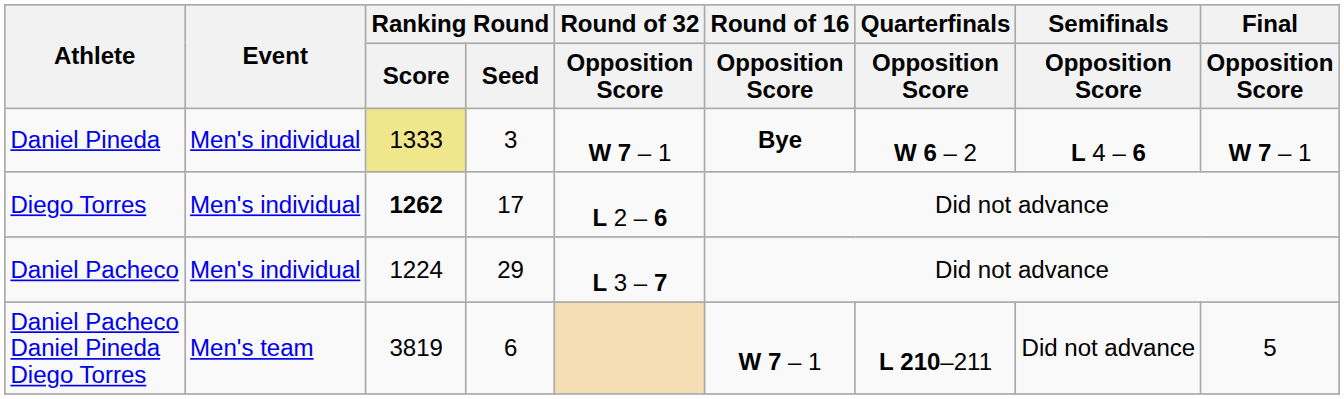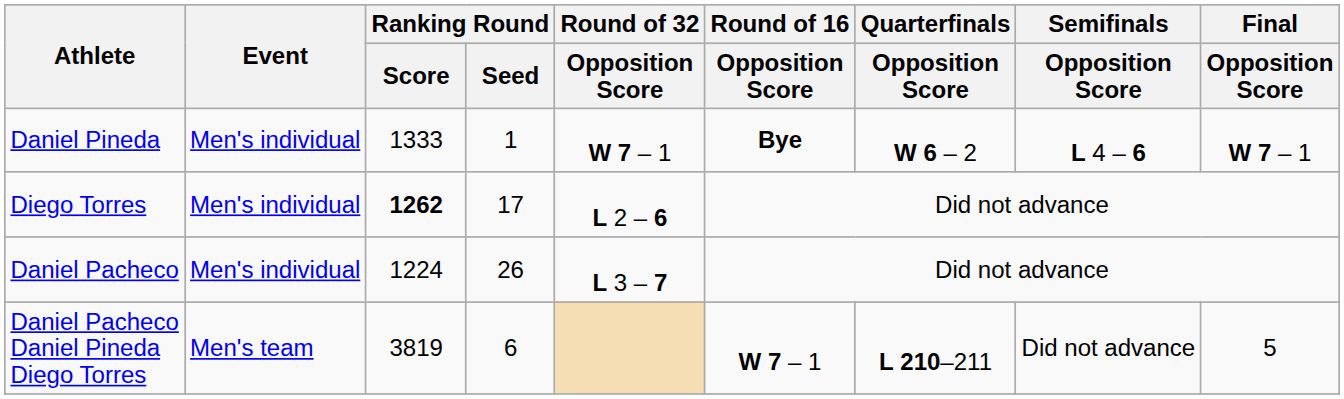 <table class="wikitable" style="font-size:90%">
 <tr>
 <th rowspan="2">Athlete</th>
 <th rowspan="2">Event</th>
 <th colspan="2">Ranking Round</th>
 <th>Round of 32</th>
 <th>Round of 16</th>
 <th>Quarterfinals</th>
 <th>Semifinals</th>
 <th>Final</th>
 </tr>
 <tr>
 <th>Score</th>
 <th>Seed</th>
 <th>Opposition<br>Score</th>
 <th>Opposition<br>Score</th>
 <th>Opposition<br>Score</th>
 <th>Opposition<br>Score</th>
 <th>Opposition<br>Score</th>
 </tr>
 <tr>
 <td><a href='#'>Daniel Pineda</a></td>
 <td><a href='#'>Men's individual</a></td>
-<td align=center style="background: khaki;">1333</td>
-<td align=center>3</td>
+<td align=center>1333</td>
+<td align=center>1</td>
 <td align=center><br><strong>W</strong> <strong>7</strong> – 1</td>
 <td align=center><strong>Bye</strong></td>
 <td align=center><br><strong>W</strong> <strong>6</strong> – 2</td>
 <td align=center><br><strong>L</strong> 4 – <strong>6</strong></td>
 <td align=center><br><strong>W</strong> <strong>7</strong> – 1<br></td>
 </tr>
 <tr>
 <td><a href='#'>Diego Torres</a></td>
 <td><a href='#'>Men's individual</a></td>
 <td align=center><strong>1262</strong></td>
 <td align=center>17</td>
 <td align=center><br><strong>L</strong> 2 – <strong>6</strong></td>
 <td align=center colspan=4>Did not advance</td>
 </tr>
 <tr>
 <td><a href='#'>Daniel Pacheco</a></td>
 <td><a href='#'>Men's individual</a></td>
 <td align=center>1224</td>
-<td align=center>29</td>
+<td align=center>26</td>
 <td align=center><br><strong>L</strong> 3 – <strong>7</strong></td>
 <td align=center colspan=4>Did not advance</td>
 </tr>
 <tr>
 <td><a href='#'>Daniel Pacheco</a><br><a href='#'>Daniel Pineda</a><br><a href='#'>Diego Torres</a></td>
 <td><a href='#'>Men's team</a></td>
 <td align=center>3819</td>
 <td align=center>6</td>
 <td align=center bgcolor=wheat></td>
 <td align=center><br><strong>W</strong> <strong>7</strong> – 1</td>
 <td align=center><br> <strong>L</strong> <strong>210</strong>–211</td>
 <td align=center>Did not advance</td>
 <td align=center>5</td>
 </tr>
 </table>
